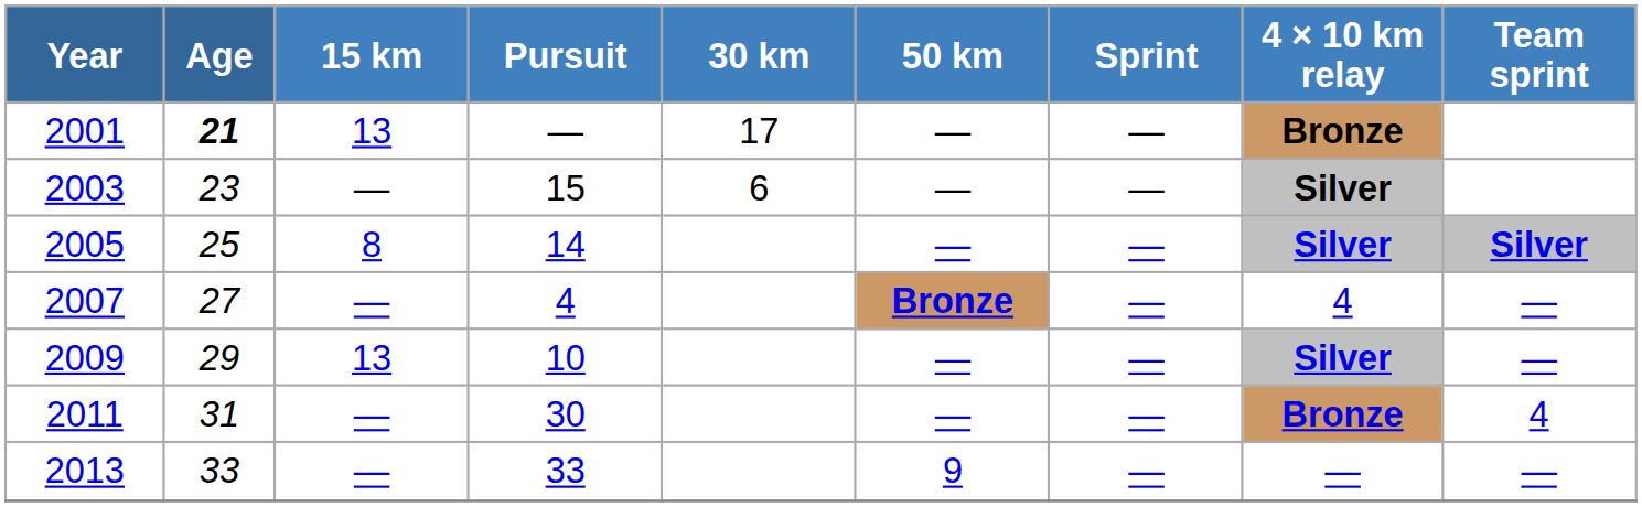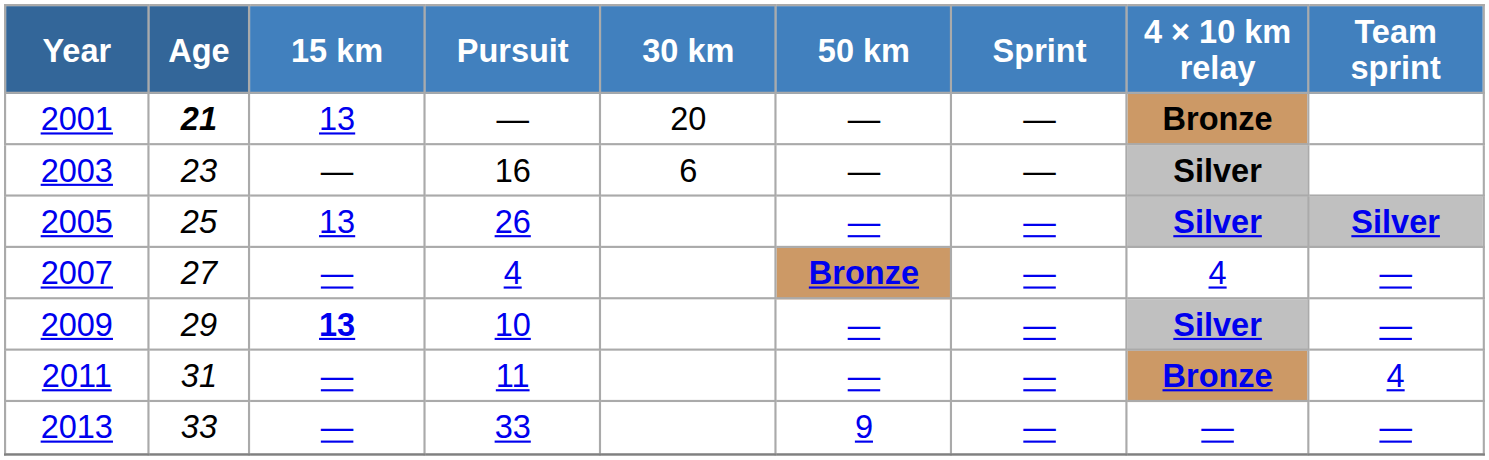 <table class="wikitable" style="font-size:95%; text-align:center; border:grey solid 1px; border-collapse:collapse; background:#ffffff;">
 <tr>
 <th style="background-color:#369; color:white; width:60px;"> Year </th>
 <th style="background-color:#369; color:white; width:40px;"> Age </th>
 <th style="background-color:#4180be; color:white; width:75px;"> 15 km </th>
 <th style="background-color:#4180be; color:white; width:75px;"> Pursuit </th>
 <th style="background-color:#4180be; color:white; width:75px;"> 30 km </th>
 <th style="background-color:#4180be; color:white; width:75px;"> 50 km </th>
 <th style="background-color:#4180be; color:white; width:75px;"> Sprint </th>
 <th style="background-color:#4180be; color:white; width:75px;"> 4 × 10 km <br> relay </th>
 <th style="background-color:#4180be; color:white; width:75px;"> Team <br> sprint </th>
 </tr>
 <tr>
 <td><a href='#'>2001</a></td>
 <td><strong><em>21</em></strong></td>
 <td><a href='#'>13</a></td>
 <td>—</td>
-<td>17</td>
+<td>20</td>
 <td>—</td>
 <td>—</td>
 <td bgcolor="cc9966"><strong>Bronze</strong></td>
 <td></td>
 </tr>
 <tr>
 <td><a href='#'>2003</a></td>
 <td><em>23</em></td>
 <td>—</td>
-<td>15</td>
+<td>16</td>
 <td>6</td>
 <td>—</td>
 <td>—</td>
 <td style="background:silver;"><strong>Silver</strong></td>
 <td></td>
 </tr>
 <tr>
 <td><a href='#'>2005</a></td>
 <td><em>25</em></td>
-<td><a href='#'>8</a></td>
-<td><a href='#'>14</a></td>
+<td><a href='#'>13</a></td>
+<td><a href='#'>26</a></td>
 <td></td>
 <td><a href='#'>—</a></td>
 <td><a href='#'>—</a></td>
 <td style="background:silver;"><a href='#'><strong>Silver</strong></a></td>
 <td style="background:silver;"><a href='#'><strong>Silver</strong></a></td>
 </tr>
 <tr>
 <td><a href='#'>2007</a></td>
 <td><em>27</em></td>
 <td><a href='#'>—</a></td>
 <td><a href='#'>4</a></td>
 <td></td>
 <td bgcolor="cc9966"><a href='#'><strong>Bronze</strong></a></td>
 <td><a href='#'>—</a></td>
 <td><a href='#'>4</a></td>
 <td><a href='#'>—</a></td>
 </tr>
 <tr>
 <td><a href='#'>2009</a></td>
 <td><em>29</em></td>
-<td><a href='#'>13</a></td>
+<td><strong><a href='#'>13</a></strong></td>
 <td><a href='#'>10</a></td>
 <td></td>
 <td><a href='#'>—</a></td>
 <td><a href='#'>—</a></td>
 <td style="background:silver;"><a href='#'><strong>Silver</strong></a></td>
 <td><a href='#'>—</a></td>
 </tr>
 <tr>
 <td><a href='#'>2011</a></td>
 <td><em>31</em></td>
 <td><a href='#'>—</a></td>
-<td><a href='#'>30</a></td>
+<td><a href='#'>11</a></td>
 <td></td>
 <td><a href='#'>—</a></td>
 <td><a href='#'>—</a></td>
 <td bgcolor="cc9966"><a href='#'><strong>Bronze</strong></a></td>
 <td><a href='#'>4</a></td>
 </tr>
 <tr>
 <td><a href='#'>2013</a></td>
 <td><em>33</em></td>
 <td><a href='#'>—</a></td>
 <td><a href='#'>33</a></td>
 <td></td>
 <td><a href='#'>9</a></td>
 <td><a href='#'>—</a></td>
 <td><a href='#'>—</a></td>
 <td><a href='#'>—</a></td>
 </tr>
 <tr>
 </tr>
 </table>
